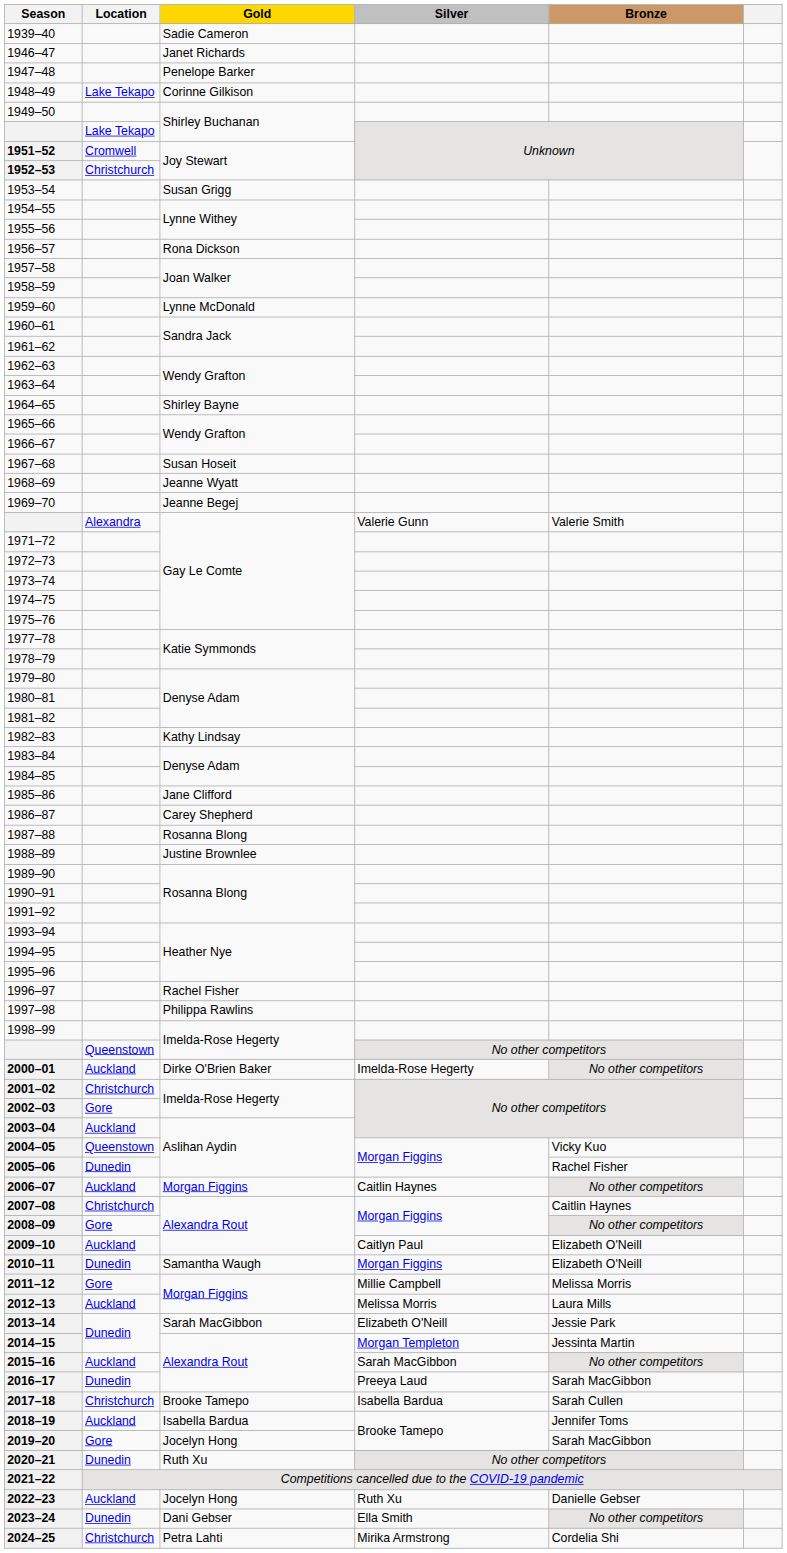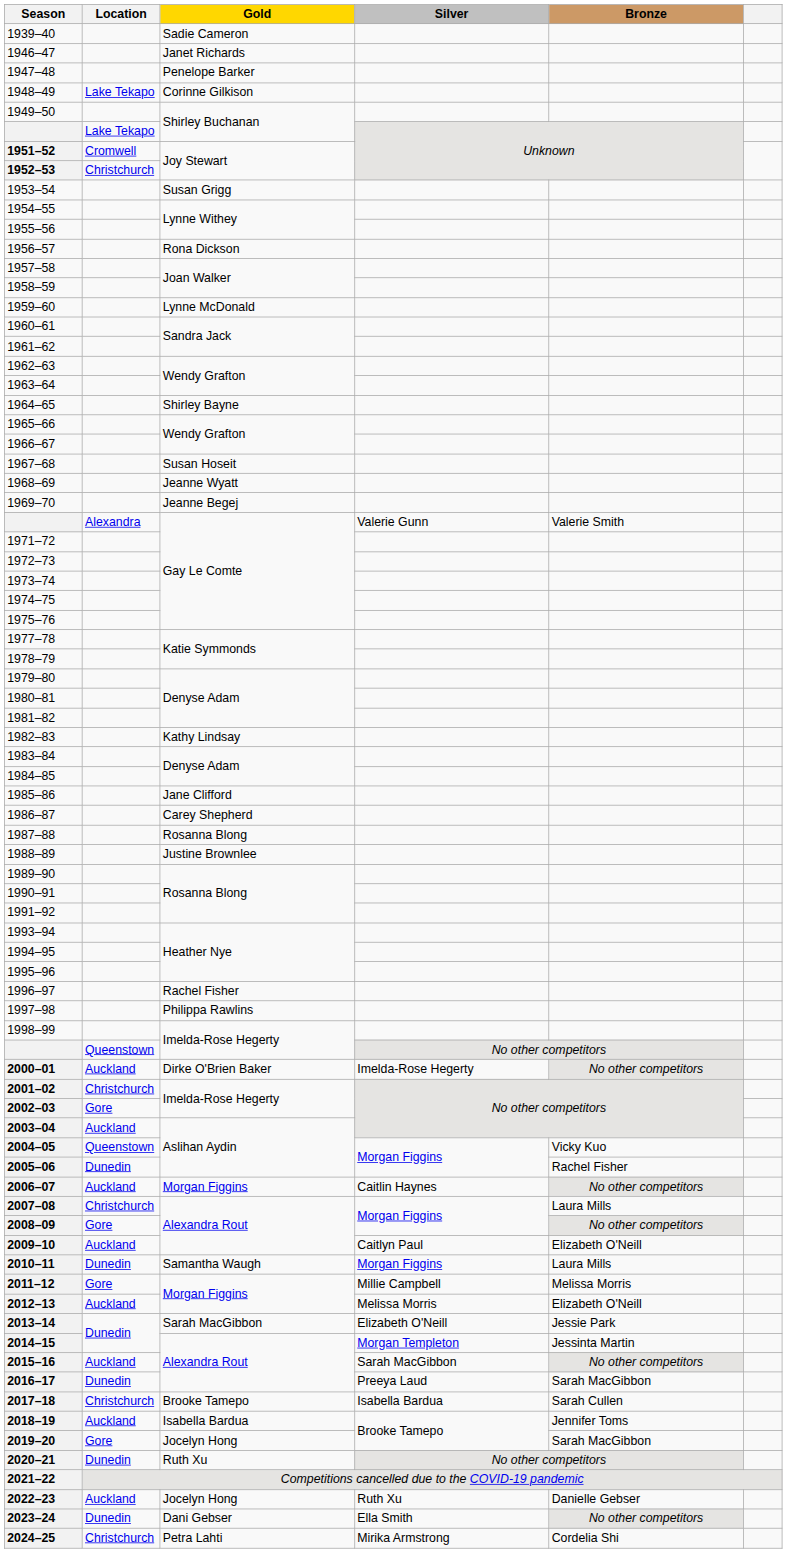 <table class="wikitable unsortable" style="text-align:left; width:80%">
 <tr>
 <th scope="col" style="text-align:center; width:10%">Season</th>
 <th scope="col" style="text-align:center; width:10%">Location</th>
 <td scope="col" style="text-align:center; width:25%; background:gold"><strong>Gold</strong></td>
 <td scope="col" style="text-align:center; width:25%; background:silver"><strong>Silver</strong></td>
 <td scope="col" style="text-align:center; width:25%; background:#c96"><strong>Bronze</strong></td>
 <th scope="col" style="text-align:center; width:5%"></th>
 </tr>
 <tr>
 <td>1939–40</td>
 <td></td>
 <td>Sadie Cameron</td>
 <td></td>
 <td></td>
 <td></td>
 </tr>
 <tr>
 <td>1946–47</td>
 <td></td>
 <td>Janet Richards</td>
 <td></td>
 <td></td>
 <td></td>
 </tr>
 <tr>
 <td>1947–48</td>
 <td></td>
 <td>Penelope Barker</td>
 <td></td>
 <td></td>
 <td></td>
 </tr>
 <tr>
 <td>1948–49</td>
 <td><a href='#'>Lake Tekapo</a></td>
 <td>Corinne Gilkison</td>
 <td></td>
 <td></td>
 <td></td>
 </tr>
 <tr>
 <td>1949–50</td>
 <td></td>
 <td rowspan="2">Shirley Buchanan</td>
 <td></td>
 <td></td>
 <td></td>
 </tr>
 <tr>
 <th scope="row" style="text-align:left"></th>
 <td><a href='#'>Lake Tekapo</a></td>
 <td colspan="2" rowspan="3" align="center" bgcolor="e5e4e2"><em>Unknown</em></td>
 <td></td>
 </tr>
 <tr>
 <th scope="row" style="text-align:left">1951–52</th>
 <td><a href='#'>Cromwell</a></td>
 <td rowspan="2">Joy Stewart</td>
 <td rowspan="2"></td>
 </tr>
 <tr>
 <th scope="row" style="text-align:left">1952–53</th>
 <td><a href='#'>Christchurch</a></td>
 </tr>
 <tr>
 <td>1953–54</td>
 <td></td>
 <td>Susan Grigg</td>
 <td></td>
 <td></td>
 <td></td>
 </tr>
 <tr>
 <td>1954–55</td>
 <td></td>
 <td rowspan="2">Lynne Withey</td>
 <td></td>
 <td></td>
 <td></td>
 </tr>
 <tr>
 <td>1955–56</td>
 <td></td>
 <td></td>
 <td></td>
 <td></td>
 </tr>
 <tr>
 <td>1956–57</td>
 <td></td>
 <td>Rona Dickson</td>
 <td></td>
 <td></td>
 <td></td>
 </tr>
 <tr>
 <td>1957–58</td>
 <td></td>
 <td rowspan="2">Joan Walker</td>
 <td></td>
 <td></td>
 <td></td>
 </tr>
 <tr>
 <td>1958–59</td>
 <td></td>
 <td></td>
 <td></td>
 <td></td>
 </tr>
 <tr>
 <td>1959–60</td>
 <td></td>
 <td>Lynne McDonald</td>
 <td></td>
 <td></td>
 <td></td>
 </tr>
 <tr>
 <td>1960–61</td>
 <td></td>
 <td rowspan="2">Sandra Jack</td>
 <td></td>
 <td></td>
 <td></td>
 </tr>
 <tr>
 <td>1961–62</td>
 <td></td>
 <td></td>
 <td></td>
 <td></td>
 </tr>
 <tr>
 <td>1962–63</td>
 <td></td>
 <td rowspan="2">Wendy Grafton</td>
 <td></td>
 <td></td>
 <td></td>
 </tr>
 <tr>
 <td>1963–64</td>
 <td></td>
 <td></td>
 <td></td>
 <td></td>
 </tr>
 <tr>
 <td>1964–65</td>
 <td></td>
 <td>Shirley Bayne</td>
 <td></td>
 <td></td>
 <td></td>
 </tr>
 <tr>
 <td>1965–66</td>
 <td></td>
 <td rowspan="2">Wendy Grafton</td>
 <td></td>
 <td></td>
 <td></td>
 </tr>
 <tr>
 <td>1966–67</td>
 <td></td>
 <td></td>
 <td></td>
 <td></td>
 </tr>
 <tr>
 <td>1967–68</td>
 <td></td>
 <td>Susan Hoseit</td>
 <td></td>
 <td></td>
 <td></td>
 </tr>
 <tr>
 <td>1968–69</td>
 <td></td>
 <td>Jeanne Wyatt</td>
 <td></td>
 <td></td>
 <td></td>
 </tr>
 <tr>
 <td>1969–70</td>
 <td></td>
 <td>Jeanne Begej</td>
 <td></td>
 <td></td>
 <td></td>
 </tr>
 <tr>
 <th scope="row" style="text-align:left"></th>
 <td><a href='#'>Alexandra</a></td>
 <td rowspan="6">Gay Le Comte</td>
 <td>Valerie Gunn</td>
 <td>Valerie Smith</td>
 <td></td>
 </tr>
 <tr>
 <td>1971–72</td>
 <td></td>
 <td></td>
 <td></td>
 <td></td>
 </tr>
 <tr>
 <td>1972–73</td>
 <td></td>
 <td></td>
 <td></td>
 <td></td>
 </tr>
 <tr>
 <td>1973–74</td>
 <td></td>
 <td></td>
 <td></td>
 <td></td>
 </tr>
 <tr>
 <td>1974–75</td>
 <td></td>
 <td></td>
 <td></td>
 <td></td>
 </tr>
 <tr>
 <td>1975–76</td>
 <td></td>
 <td></td>
 <td></td>
 <td></td>
 </tr>
 <tr>
 <td>1977–78</td>
 <td></td>
 <td rowspan="2">Katie Symmonds</td>
 <td></td>
 <td></td>
 <td></td>
 </tr>
 <tr>
 <td>1978–79</td>
 <td></td>
 <td></td>
 <td></td>
 <td></td>
 </tr>
 <tr>
 <td>1979–80</td>
 <td></td>
 <td rowspan="3">Denyse Adam</td>
 <td></td>
 <td></td>
 <td></td>
 </tr>
 <tr>
 <td>1980–81</td>
 <td></td>
 <td></td>
 <td></td>
 <td></td>
 </tr>
 <tr>
 <td>1981–82</td>
 <td></td>
 <td></td>
 <td></td>
 <td></td>
 </tr>
 <tr>
 <td>1982–83</td>
 <td></td>
 <td>Kathy Lindsay</td>
 <td></td>
 <td></td>
 <td></td>
 </tr>
 <tr>
 <td>1983–84</td>
 <td></td>
 <td rowspan="2">Denyse Adam</td>
 <td></td>
 <td></td>
 <td></td>
 </tr>
 <tr>
 <td>1984–85</td>
 <td></td>
 <td></td>
 <td></td>
 <td></td>
 </tr>
 <tr>
 <td>1985–86</td>
 <td></td>
 <td>Jane Clifford</td>
 <td></td>
 <td></td>
 <td></td>
 </tr>
 <tr>
 <td>1986–87</td>
 <td></td>
 <td>Carey Shepherd</td>
 <td></td>
 <td></td>
 <td></td>
 </tr>
 <tr>
 <td>1987–88</td>
 <td></td>
 <td>Rosanna Blong</td>
 <td></td>
 <td></td>
 <td></td>
 </tr>
 <tr>
 <td>1988–89</td>
 <td></td>
 <td>Justine Brownlee</td>
 <td></td>
 <td></td>
 <td></td>
 </tr>
 <tr>
 <td>1989–90</td>
 <td></td>
 <td rowspan="3">Rosanna Blong</td>
 <td></td>
 <td></td>
 <td></td>
 </tr>
 <tr>
 <td>1990–91</td>
 <td></td>
 <td></td>
 <td></td>
 <td></td>
 </tr>
 <tr>
 <td>1991–92</td>
 <td></td>
 <td></td>
 <td></td>
 <td></td>
 </tr>
 <tr>
 <td>1993–94</td>
 <td></td>
 <td rowspan="3">Heather Nye</td>
 <td></td>
 <td></td>
 <td></td>
 </tr>
 <tr>
 <td>1994–95</td>
 <td></td>
 <td></td>
 <td></td>
 <td></td>
 </tr>
 <tr>
 <td>1995–96</td>
 <td></td>
 <td></td>
 <td></td>
 <td></td>
 </tr>
 <tr>
 <td>1996–97</td>
 <td></td>
 <td>Rachel Fisher</td>
 <td></td>
 <td></td>
 <td></td>
 </tr>
 <tr>
 <td>1997–98</td>
 <td></td>
 <td>Philippa Rawlins</td>
 <td></td>
 <td></td>
 <td></td>
 </tr>
 <tr>
 <td>1998–99</td>
 <td></td>
 <td rowspan="2">Imelda-Rose Hegerty</td>
 <td></td>
 <td></td>
 <td></td>
 </tr>
 <tr>
 <th scope="row" style="text-align:left"></th>
 <td><a href='#'>Queenstown</a></td>
 <td colspan="2" align="center" bgcolor="e5e4e2"><em>No other competitors</em></td>
 <td></td>
 </tr>
 <tr>
 <th scope="row" style="text-align:left">2000–01</th>
 <td><a href='#'>Auckland</a></td>
 <td>Dirke O'Brien Baker</td>
 <td>Imelda-Rose Hegerty</td>
 <td align="center" bgcolor="e5e4e2"><em>No other competitors</em></td>
 <td></td>
 </tr>
 <tr>
 <th scope="row" style="text-align:left">2001–02</th>
 <td><a href='#'>Christchurch</a></td>
 <td rowspan="2">Imelda-Rose Hegerty</td>
 <td colspan="2" rowspan="3" align="center" bgcolor="e5e4e2"><em>No other competitors</em></td>
 <td></td>
 </tr>
 <tr>
 <th scope="row" style="text-align:left">2002–03</th>
 <td><a href='#'>Gore</a></td>
 <td></td>
 </tr>
 <tr>
 <th scope="row" style="text-align:left">2003–04</th>
 <td><a href='#'>Auckland</a></td>
 <td rowspan="3">Aslihan Aydin</td>
 <td></td>
 </tr>
 <tr>
 <th scope="row" style="text-align:left">2004–05</th>
 <td><a href='#'>Queenstown</a></td>
 <td rowspan="2"><a href='#'>Morgan Figgins</a></td>
 <td>Vicky Kuo</td>
 <td></td>
 </tr>
 <tr>
 <th scope="row" style="text-align:left">2005–06</th>
 <td><a href='#'>Dunedin</a></td>
 <td>Rachel Fisher</td>
 <td></td>
 </tr>
 <tr>
 <th scope="row" style="text-align:left">2006–07</th>
 <td><a href='#'>Auckland</a></td>
 <td><a href='#'>Morgan Figgins</a></td>
 <td>Caitlin Haynes</td>
 <td align="center" bgcolor="e5e4e2"><em>No other competitors</em></td>
 <td></td>
 </tr>
 <tr>
 <th scope="row" style="text-align:left">2007–08</th>
 <td><a href='#'>Christchurch</a></td>
 <td rowspan="3"><a href='#'>Alexandra Rout</a></td>
 <td rowspan="2"><a href='#'>Morgan Figgins</a></td>
-<td>Caitlin Haynes</td>
+<td>Laura Mills</td>
 <td></td>
 </tr>
 <tr>
 <th scope="row" style="text-align:left">2008–09</th>
 <td><a href='#'>Gore</a></td>
 <td align="center" bgcolor="e5e4e2"><em>No other competitors</em></td>
 <td></td>
 </tr>
 <tr>
 <th scope="row" style="text-align:left">2009–10</th>
 <td><a href='#'>Auckland</a></td>
 <td>Caitlyn Paul</td>
 <td>Elizabeth O'Neill</td>
 <td></td>
 </tr>
 <tr>
 <th scope="row" style="text-align:left">2010–11</th>
 <td><a href='#'>Dunedin</a></td>
 <td>Samantha Waugh</td>
 <td><a href='#'>Morgan Figgins</a></td>
-<td>Elizabeth O'Neill</td>
+<td>Laura Mills</td>
 <td></td>
 </tr>
 <tr>
 <th scope="row" style="text-align:left">2011–12</th>
 <td><a href='#'>Gore</a></td>
 <td rowspan="2"><a href='#'>Morgan Figgins</a></td>
 <td>Millie Campbell</td>
 <td>Melissa Morris</td>
 <td></td>
 </tr>
 <tr>
 <th scope="row" style="text-align:left">2012–13</th>
 <td><a href='#'>Auckland</a></td>
 <td>Melissa Morris</td>
-<td>Laura Mills</td>
+<td>Elizabeth O'Neill</td>
 <td></td>
 </tr>
 <tr>
 <th scope="row" style="text-align:left">2013–14</th>
 <td rowspan="2"><a href='#'>Dunedin</a></td>
 <td>Sarah MacGibbon</td>
 <td>Elizabeth O'Neill</td>
 <td>Jessie Park</td>
 <td></td>
 </tr>
 <tr>
 <th scope="row" style="text-align:left">2014–15</th>
 <td rowspan="3"><a href='#'>Alexandra Rout</a></td>
 <td><a href='#'>Morgan Templeton</a></td>
 <td>Jessinta Martin</td>
 <td></td>
 </tr>
 <tr>
 <th scope="row" style="text-align:left">2015–16</th>
 <td><a href='#'>Auckland</a></td>
 <td>Sarah MacGibbon</td>
 <td align="center" bgcolor="e5e4e2"><em>No other competitors</em></td>
 <td></td>
 </tr>
 <tr>
 <th scope="row" style="text-align:left">2016–17</th>
 <td><a href='#'>Dunedin</a></td>
 <td>Preeya Laud</td>
 <td>Sarah MacGibbon</td>
 <td></td>
 </tr>
 <tr>
 <th scope="row" style="text-align:left">2017–18</th>
 <td><a href='#'>Christchurch</a></td>
 <td>Brooke Tamepo</td>
 <td>Isabella Bardua</td>
 <td>Sarah Cullen</td>
 <td></td>
 </tr>
 <tr>
 <th scope="row" style="text-align:left">2018–19</th>
 <td><a href='#'>Auckland</a></td>
 <td>Isabella Bardua</td>
 <td rowspan="2">Brooke Tamepo</td>
 <td>Jennifer Toms</td>
 <td></td>
 </tr>
 <tr>
 <th scope="row" style="text-align:left">2019–20</th>
 <td><a href='#'>Gore</a></td>
 <td>Jocelyn Hong</td>
 <td>Sarah MacGibbon</td>
 <td></td>
 </tr>
 <tr>
 <th scope="row" style="text-align:left">2020–21</th>
 <td><a href='#'>Dunedin</a></td>
 <td>Ruth Xu</td>
 <td colspan=2 align="center" bgcolor="e5e4e2"><em>No other competitors</em></td>
 <td></td>
 </tr>
 <tr>
 <th scope="row" style="text-align:left">2021–22</th>
 <td colspan="5" align="center" bgcolor="e5e4e2"><em>Competitions cancelled due to the <a href='#'>COVID-19 pandemic</a></em></td>
 </tr>
 <tr>
 <th scope="row" style="text-align:left">2022–23</th>
 <td><a href='#'>Auckland</a></td>
 <td>Jocelyn Hong</td>
 <td>Ruth Xu</td>
 <td>Danielle Gebser</td>
 <td></td>
 </tr>
 <tr>
 <th scope="row" style="text-align:left">2023–24</th>
 <td><a href='#'>Dunedin</a></td>
 <td>Dani Gebser</td>
 <td>Ella Smith</td>
 <td align="center" bgcolor="e5e4e2"><em>No other competitors</em></td>
 <td></td>
 </tr>
 <tr>
 <th scope="row" style="text-align:left">2024–25</th>
 <td><a href='#'>Christchurch</a></td>
 <td>Petra Lahti</td>
 <td>Mirika Armstrong</td>
 <td>Cordelia Shi</td>
 <td></td>
 </tr>
 </table>
